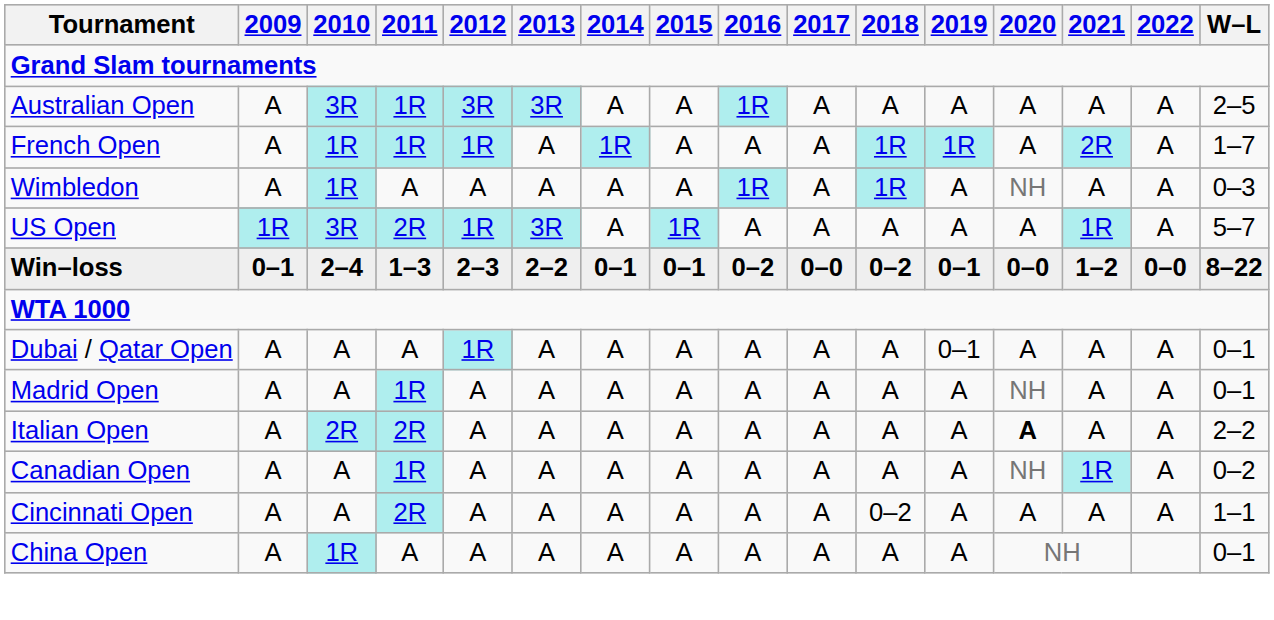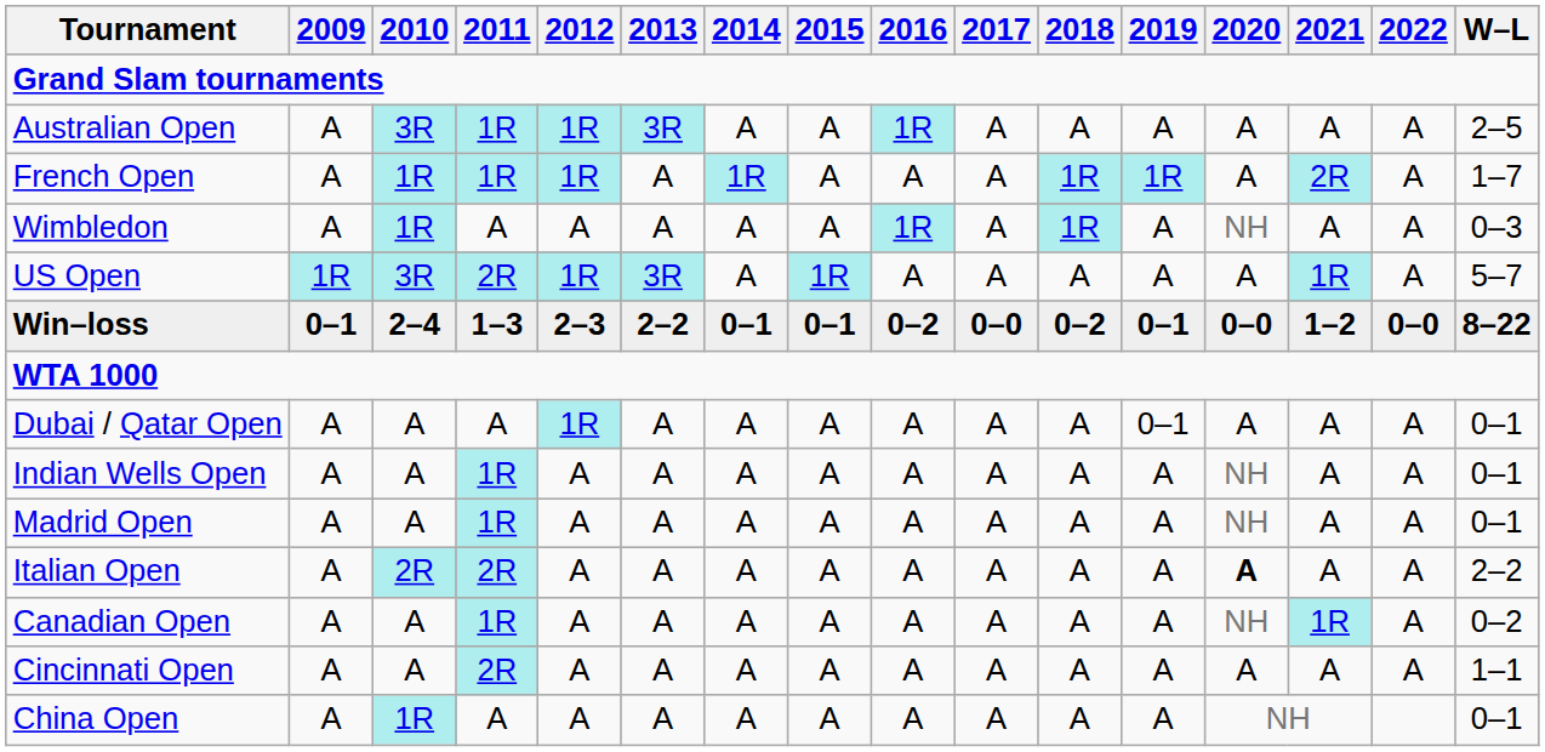 <table class="wikitable" style=text-align:center;>
 <tr>
 <th>Tournament</th>
 <th><a href='#'>2009</a></th>
 <th><a href='#'>2010</a></th>
 <th><a href='#'>2011</a></th>
 <th><a href='#'>2012</a></th>
 <th><a href='#'>2013</a></th>
 <th><a href='#'>2014</a></th>
 <th><a href='#'>2015</a></th>
 <th><a href='#'>2016</a></th>
 <th><a href='#'>2017</a></th>
 <th><a href='#'>2018</a></th>
 <th><a href='#'>2019</a></th>
 <th><a href='#'>2020</a></th>
 <th><a href='#'>2021</a></th>
 <th><a href='#'>2022</a></th>
 <th>W–L</th>
 </tr>
 <tr>
 <td colspan="16" align="left"><strong><a href='#'>Grand Slam tournaments</a></strong></td>
 </tr>
 <tr>
 <td align=left><a href='#'>Australian Open</a></td>
 <td>A</td>
 <td bgcolor=afeeee><a href='#'>3R</a></td>
 <td bgcolor=afeeee><a href='#'>1R</a></td>
-<td bgcolor=afeeee><a href='#'>3R</a></td>
+<td bgcolor=afeeee><a href='#'>1R</a></td>
 <td bgcolor=afeeee><a href='#'>3R</a></td>
 <td>A</td>
 <td>A</td>
 <td bgcolor=afeeee><a href='#'>1R</a></td>
 <td>A</td>
 <td>A</td>
 <td>A</td>
 <td>A</td>
 <td>A</td>
 <td>A</td>
 <td>2–5</td>
 </tr>
 <tr>
 <td align=left><a href='#'>French Open</a></td>
 <td>A</td>
 <td bgcolor=afeeee><a href='#'>1R</a></td>
 <td bgcolor=afeeee><a href='#'>1R</a></td>
 <td bgcolor=afeeee><a href='#'>1R</a></td>
 <td>A</td>
 <td bgcolor=afeeee><a href='#'>1R</a></td>
 <td>A</td>
 <td>A</td>
 <td>A</td>
 <td bgcolor=afeeee><a href='#'>1R</a></td>
 <td bgcolor=afeeee><a href='#'>1R</a></td>
 <td>A</td>
 <td bgcolor=afeeee><a href='#'>2R</a></td>
 <td>A</td>
 <td>1–7</td>
 </tr>
 <tr>
 <td align=left><a href='#'>Wimbledon</a></td>
 <td>A</td>
 <td bgcolor=afeeee><a href='#'>1R</a></td>
 <td>A</td>
 <td>A</td>
 <td>A</td>
 <td>A</td>
 <td>A</td>
 <td bgcolor=afeeee><a href='#'>1R</a></td>
 <td>A</td>
 <td bgcolor=afeeee><a href='#'>1R</a></td>
 <td>A</td>
 <td style=color:#767676>NH</td>
 <td>A</td>
 <td>A</td>
 <td>0–3</td>
 </tr>
 <tr>
 <td align=left><a href='#'>US Open</a></td>
 <td bgcolor=afeeee><a href='#'>1R</a></td>
 <td bgcolor=afeeee><a href='#'>3R</a></td>
 <td bgcolor=afeeee><a href='#'>2R</a></td>
 <td bgcolor=afeeee><a href='#'>1R</a></td>
 <td bgcolor=afeeee><a href='#'>3R</a></td>
 <td>A</td>
 <td bgcolor=afeeee><a href='#'>1R</a></td>
 <td>A</td>
 <td>A</td>
 <td>A</td>
 <td>A</td>
 <td>A</td>
 <td bgcolor=afeeee><a href='#'>1R</a></td>
 <td>A</td>
 <td>5–7</td>
 </tr>
 <tr style=background:#efefef;font-weight:bold>
 <td align=left>Win–loss</td>
 <td>0–1</td>
 <td>2–4</td>
 <td>1–3</td>
 <td>2–3</td>
 <td>2–2</td>
 <td>0–1</td>
 <td>0–1</td>
 <td>0–2</td>
 <td>0–0</td>
 <td>0–2</td>
 <td>0–1</td>
 <td>0–0</td>
 <td>1–2</td>
 <td>0–0</td>
 <td>8–22</td>
 </tr>
 <tr>
 <td colspan="16" align="left"><strong><a href='#'>WTA 1000</a></strong></td>
 </tr>
 <tr>
 <td align=left><a href='#'>Dubai</a> / <a href='#'>Qatar Open</a></td>
 <td>A</td>
 <td>A</td>
 <td>A</td>
 <td bgcolor=afeeee><a href='#'>1R</a></td>
 <td>A</td>
 <td>A</td>
 <td>A</td>
 <td>A</td>
 <td>A</td>
 <td>A</td>
 <td>0–1</td>
 <td>A</td>
 <td>A</td>
 <td>A</td>
 <td>0–1</td>
 </tr>
 <tr>
+<td align=left><a href='#'>Indian Wells Open</a></td>
+<td>A</td>
+<td>A</td>
+<td bgcolor=afeeee><a href='#'>1R</a></td>
+<td>A</td>
+<td>A</td>
+<td>A</td>
+<td>A</td>
+<td>A</td>
+<td>A</td>
+<td>A</td>
+<td>A</td>
+<td style="color:#767676">NH</td>
+<td>A</td>
+<td>A</td>
+<td>0–1</td>
+</tr>
+<tr>
 <td align=left><a href='#'>Madrid Open</a></td>
 <td>A</td>
 <td>A</td>
 <td bgcolor=afeeee><a href='#'>1R</a></td>
 <td>A</td>
 <td>A</td>
 <td>A</td>
 <td>A</td>
 <td>A</td>
 <td>A</td>
 <td>A</td>
 <td>A</td>
 <td style="color:#767676">NH</td>
 <td>A</td>
 <td>A</td>
 <td>0–1</td>
 </tr>
 <tr>
 <td align=left><a href='#'>Italian Open</a></td>
 <td>A</td>
 <td bgcolor=afeeee><a href='#'>2R</a></td>
 <td bgcolor=afeeee><a href='#'>2R</a></td>
 <td>A</td>
 <td>A</td>
 <td>A</td>
 <td>A</td>
 <td>A</td>
 <td>A</td>
 <td>A</td>
 <td>A</td>
 <td><strong>A</strong></td>
 <td>A</td>
 <td>A</td>
 <td>2–2</td>
 </tr>
 <tr>
 <td align=left><a href='#'>Canadian Open</a></td>
 <td>A</td>
 <td>A</td>
 <td bgcolor=afeeee><a href='#'>1R</a></td>
 <td>A</td>
 <td>A</td>
 <td>A</td>
 <td>A</td>
 <td>A</td>
 <td>A</td>
 <td>A</td>
 <td>A</td>
 <td style=color:#767676>NH</td>
 <td bgcolor=afeeee><a href='#'>1R</a></td>
 <td>A</td>
 <td>0–2</td>
 </tr>
 <tr>
 <td align=left><a href='#'>Cincinnati Open</a></td>
 <td>A</td>
 <td>A</td>
 <td bgcolor=afeeee><a href='#'>2R</a></td>
 <td>A</td>
 <td>A</td>
 <td>A</td>
 <td>A</td>
 <td>A</td>
 <td>A</td>
-<td>0–2</td>
+<td>A</td>
 <td>A</td>
 <td>A</td>
 <td>A</td>
 <td>A</td>
 <td>1–1</td>
 </tr>
 <tr>
 <td align=left><a href='#'>China Open</a></td>
 <td>A</td>
 <td bgcolor=afeeee><a href='#'>1R</a></td>
 <td>A</td>
 <td>A</td>
 <td>A</td>
 <td>A</td>
 <td>A</td>
 <td>A</td>
 <td>A</td>
 <td>A</td>
 <td>A</td>
 <td colspan="2" style="color:#767676">NH</td>
 <td></td>
 <td>0–1</td>
 </tr>
 </table>
